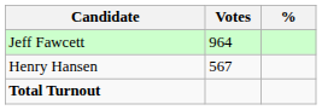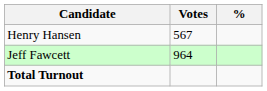 <table class="wikitable">
 <tr>
 <th bgcolor="#DDDDFF" width="200px">Candidate</th>
 <th bgcolor="#DDDDFF" width="50px">Votes</th>
 <th bgcolor="#DDDDFF" width="50px">%</th>
 </tr>
+<tr>
+<td>Henry Hansen</td>
+<td>567</td>
+<td></td>
+</tr>
 <tr style="text-align:left; background:#cfc;">
 <td>Jeff Fawcett</td>
 <td>964</td>
-<td></td>
-</tr>
-<tr>
-<td>Henry Hansen</td>
-<td>567</td>
 <td></td>
 </tr>
 <tr>
 <td><strong>Total Turnout</strong></td>
 <td><strong> </strong></td>
 <td><strong> </strong></td>
 </tr>
 </table>
